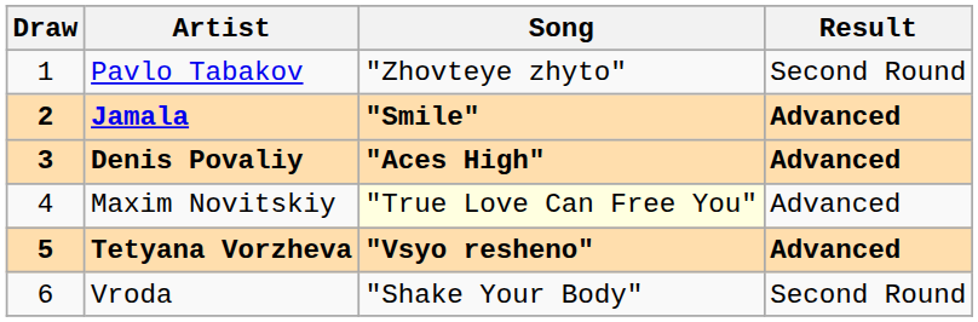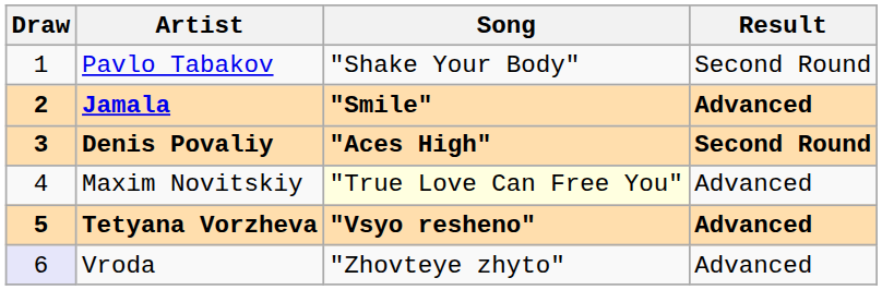 <table class="sortable wikitable" style="margin: 1em auto 1em auto; text-align:center;">
 <tr>
 <th>Draw</th>
 <th>Artist</th>
 <th>Song</th>
 <th>Result</th>
 </tr>
 <tr>
 <td>1</td>
 <td style="text-align:left;"><a href='#'>Pavlo Tabakov</a></td>
-<td style="text-align:left;">"Zhovteye zhyto"</td>
+<td style="text-align:left;">"Shake Your Body"</td>
 <td style="text-align:left;">Second Round</td>
 </tr>
 <tr style="font-weight:bold; background:navajowhite;">
 <td>2</td>
 <td style="text-align:left;"><a href='#'>Jamala</a></td>
 <td style="text-align:left;">"Smile"</td>
 <td style="text-align:left;">Advanced</td>
 </tr>
 <tr style="font-weight:bold; background:navajowhite;">
 <td>3</td>
 <td style="text-align:left;">Denis Povaliy</td>
 <td style="text-align:left;">"Aces High"</td>
-<td style="text-align:left;">Advanced</td>
+<td style="text-align:left;">Second Round</td>
 </tr>
 <tr>
 <td>4</td>
 <td style="text-align:left;">Maxim Novitskiy</td>
 <td style="background: lightyellow; text-align:left;">"True Love Can Free You"</td>
 <td style="text-align:left;">Advanced</td>
 </tr>
 <tr style="font-weight:bold; background:navajowhite;">
 <td>5</td>
 <td style="text-align:left;">Tetyana Vorzheva</td>
 <td style="text-align:left;">"Vsyo resheno"</td>
 <td style="text-align:left;">Advanced</td>
 </tr>
 <tr>
-<td>6</td>
+<td style="background: lavender;">6</td>
 <td style="text-align:left;">Vroda</td>
-<td style="text-align:left;">"Shake Your Body"</td>
-<td style="text-align:left;">Second Round</td>
+<td style="text-align:left;">"Zhovteye zhyto"</td>
+<td style="text-align:left;">Advanced</td>
 </tr>
 </table>
